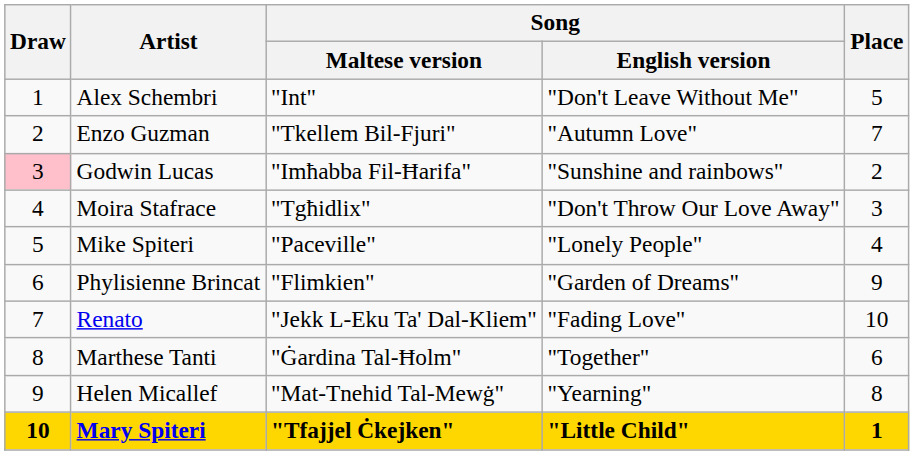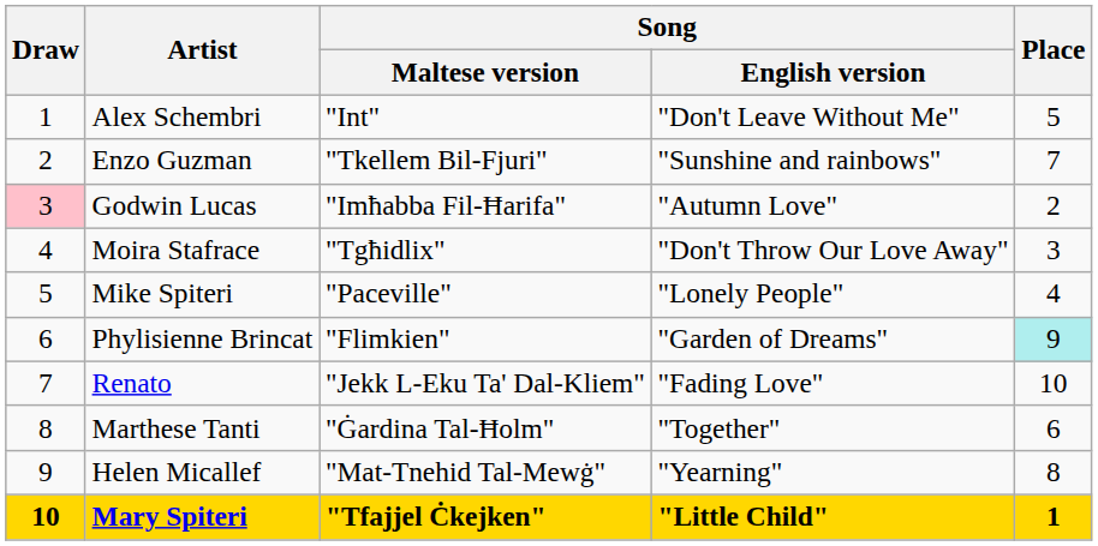 <table class="sortable wikitable" style="margin: 1em auto 1em auto; text-align:center">
 <tr>
 <th rowspan="2">Draw</th>
 <th rowspan="2">Artist</th>
 <th colspan="2">Song</th>
 <th rowspan="2">Place</th>
 </tr>
 <tr>
 <th>Maltese version</th>
 <th>English version</th>
 </tr>
 <tr>
 <td>1</td>
 <td align="left">Alex Schembri</td>
 <td align="left">"Int"</td>
 <td align="left">"Don't Leave Without Me"</td>
 <td>5</td>
 </tr>
 <tr>
 <td>2</td>
 <td align="left">Enzo Guzman</td>
 <td align="left">"Tkellem Bil-Fjuri"</td>
-<td align="left">"Autumn Love"</td>
+<td align="left">"Sunshine and rainbows"</td>
 <td>7</td>
 </tr>
 <tr>
 <td style="background: pink;">3</td>
 <td align="left">Godwin Lucas</td>
 <td align="left">"Imħabba Fil-Ħarifa"</td>
-<td align="left">"Sunshine and rainbows"</td>
+<td align="left">"Autumn Love"</td>
 <td>2</td>
 </tr>
 <tr>
 <td>4</td>
 <td align="left">Moira Stafrace</td>
 <td align="left">"Tgħidlix"</td>
 <td align="left">"Don't Throw Our Love Away"</td>
 <td>3</td>
 </tr>
 <tr>
 <td>5</td>
 <td align="left">Mike Spiteri</td>
 <td align="left">"Paceville"</td>
 <td align="left">"Lonely People"</td>
 <td>4</td>
 </tr>
 <tr>
 <td>6</td>
 <td align="left">Phylisienne Brincat</td>
 <td align="left">"Flimkien"</td>
 <td align="left">"Garden of Dreams"</td>
-<td>9</td>
+<td style="background: paleturquoise;">9</td>
 </tr>
 <tr>
 <td>7</td>
 <td align="left"><a href='#'>Renato</a></td>
 <td align="left">"Jekk L-Eku Ta' Dal-Kliem"</td>
 <td align="left">"Fading Love"</td>
 <td>10</td>
 </tr>
 <tr>
 <td>8</td>
 <td align="left">Marthese Tanti</td>
 <td align="left">"Ġardina Tal-Ħolm"</td>
 <td align="left">"Together"</td>
 <td>6</td>
 </tr>
 <tr>
 <td>9</td>
 <td align="left">Helen Micallef</td>
 <td align="left">"Mat-Tnehid Tal-Mewġ"</td>
 <td align="left">"Yearning"</td>
 <td>8</td>
 </tr>
 <tr style="font-weight:bold; background:gold;">
 <td>10</td>
 <td align="left"><a href='#'>Mary Spiteri</a></td>
 <td align="left">"Tfajjel Ċkejken"</td>
 <td align="left">"Little Child"</td>
 <td>1</td>
 </tr>
 </table>
